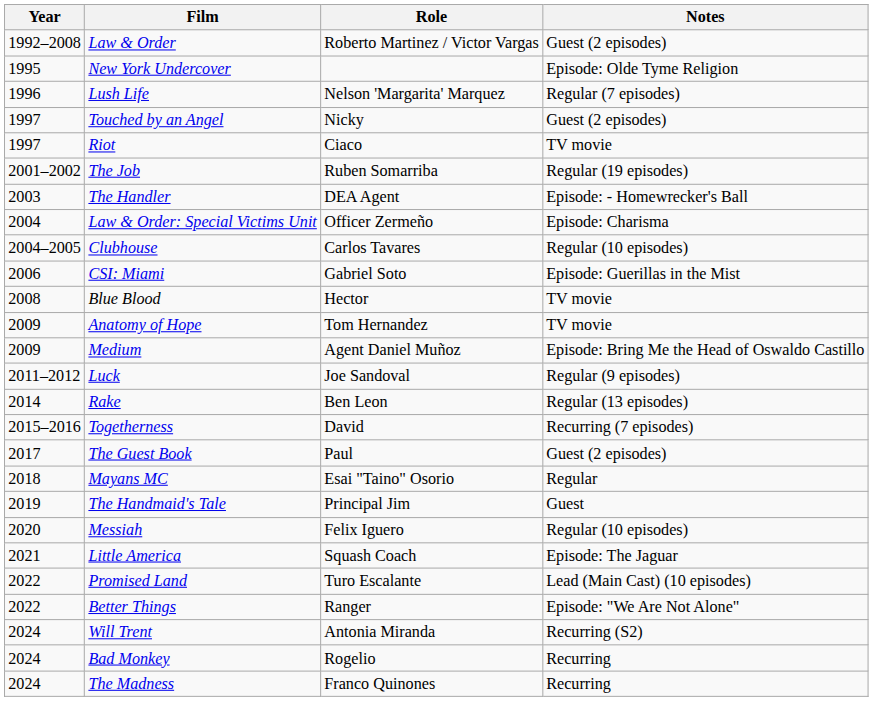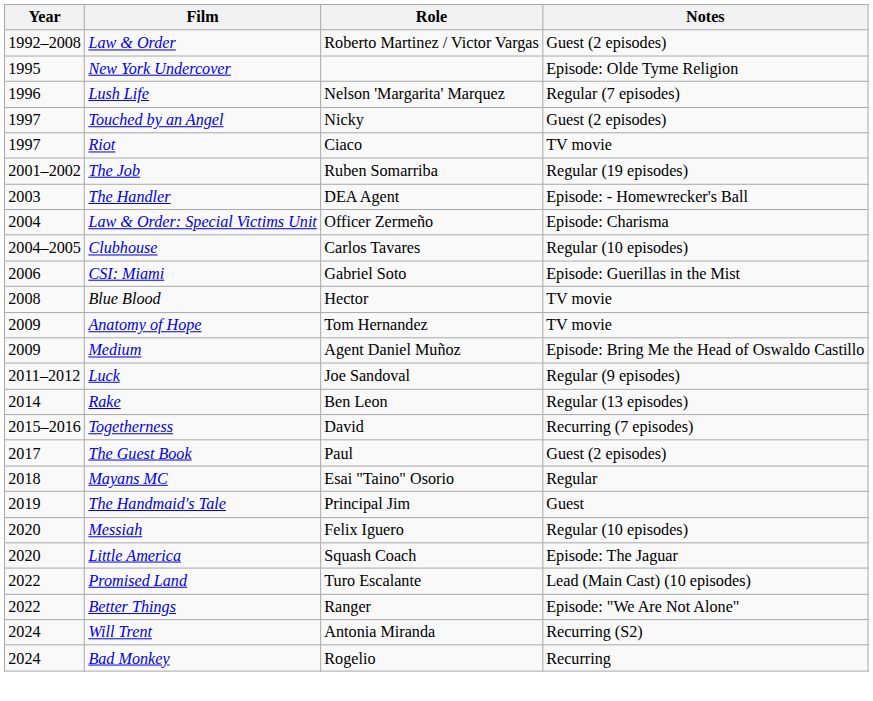 <table class="wikitable sortable" style="font-size:100%">
 <tr style="text-align:center;">
 <th>Year</th>
 <th>Film</th>
 <th>Role</th>
 <th>Notes</th>
 </tr>
 <tr>
 <td>1992–2008</td>
 <td><em><a href='#'>Law & Order</a></em></td>
 <td>Roberto Martinez / Victor Vargas</td>
 <td>Guest (2 episodes)</td>
 </tr>
 <tr>
 <td>1995</td>
 <td><em><a href='#'>New York Undercover</a></em></td>
 <td></td>
 <td>Episode: Olde Tyme Religion</td>
 </tr>
 <tr>
 <td>1996</td>
 <td><em><a href='#'>Lush Life</a></em></td>
 <td>Nelson 'Margarita' Marquez</td>
 <td>Regular (7 episodes)</td>
 </tr>
 <tr>
 <td>1997</td>
 <td><em><a href='#'>Touched by an Angel</a></em></td>
 <td>Nicky</td>
 <td>Guest (2 episodes)</td>
 </tr>
 <tr>
 <td>1997</td>
 <td><em><a href='#'>Riot</a></em></td>
 <td>Ciaco</td>
 <td>TV movie</td>
 </tr>
 <tr>
 <td>2001–2002</td>
 <td><em><a href='#'>The Job</a></em></td>
 <td>Ruben Somarriba</td>
 <td>Regular (19 episodes)</td>
 </tr>
 <tr>
 <td>2003</td>
 <td><em><a href='#'>The Handler</a></em></td>
 <td>DEA Agent</td>
 <td>Episode: - Homewrecker's Ball</td>
 </tr>
 <tr>
 <td>2004</td>
 <td><em><a href='#'>Law & Order: Special Victims Unit</a></em></td>
 <td>Officer Zermeño</td>
 <td>Episode: Charisma</td>
 </tr>
 <tr>
 <td>2004–2005</td>
 <td><em><a href='#'>Clubhouse</a></em></td>
 <td>Carlos Tavares</td>
 <td>Regular (10 episodes)</td>
 </tr>
 <tr>
 <td>2006</td>
 <td><em><a href='#'>CSI: Miami</a></em></td>
 <td>Gabriel Soto</td>
 <td>Episode: Guerillas in the Mist</td>
 </tr>
 <tr>
 <td>2008</td>
 <td><em>Blue Blood</em></td>
 <td>Hector</td>
 <td>TV movie</td>
 </tr>
 <tr>
 <td>2009</td>
 <td><em><a href='#'>Anatomy of Hope</a></em></td>
 <td>Tom Hernandez</td>
 <td>TV movie</td>
 </tr>
 <tr>
 <td>2009</td>
 <td><em><a href='#'>Medium</a></em></td>
 <td>Agent Daniel Muñoz</td>
 <td>Episode: Bring Me the Head of Oswaldo Castillo</td>
 </tr>
 <tr>
 <td>2011–2012</td>
 <td><em><a href='#'>Luck</a></em></td>
 <td>Joe Sandoval</td>
 <td>Regular (9 episodes)</td>
 </tr>
 <tr>
 <td>2014</td>
 <td><em><a href='#'>Rake</a></em></td>
 <td>Ben Leon</td>
 <td>Regular (13 episodes)</td>
 </tr>
 <tr>
 <td>2015–2016</td>
 <td><em><a href='#'>Togetherness</a></em></td>
 <td>David</td>
 <td>Recurring (7 episodes)</td>
 </tr>
 <tr>
 <td>2017</td>
 <td><em><a href='#'>The Guest Book</a></em></td>
 <td>Paul</td>
 <td>Guest (2 episodes)</td>
 </tr>
 <tr>
 <td>2018</td>
 <td><em><a href='#'>Mayans MC</a></em></td>
 <td>Esai "Taino" Osorio</td>
 <td>Regular</td>
 </tr>
 <tr>
 <td>2019</td>
 <td><em><a href='#'>The Handmaid's Tale</a></em></td>
 <td>Principal Jim</td>
 <td>Guest</td>
 </tr>
 <tr>
 <td>2020</td>
 <td><em><a href='#'>Messiah</a></em></td>
 <td>Felix Iguero</td>
 <td>Regular (10 episodes)</td>
 </tr>
 <tr>
-<td>2021</td>
+<td>2020</td>
 <td><em><a href='#'>Little America</a></em></td>
 <td>Squash Coach</td>
 <td>Episode: The Jaguar</td>
 </tr>
 <tr>
 <td>2022</td>
 <td><em><a href='#'>Promised Land</a></em></td>
 <td>Turo Escalante</td>
 <td>Lead (Main Cast) (10 episodes)</td>
 </tr>
 <tr>
 <td>2022</td>
 <td><em><a href='#'>Better Things</a></em></td>
 <td>Ranger</td>
 <td>Episode: "We Are Not Alone"</td>
 </tr>
 <tr>
 <td>2024</td>
 <td><em><a href='#'>Will Trent</a></em></td>
 <td>Antonia Miranda</td>
 <td>Recurring (S2)</td>
 </tr>
 <tr>
 <td>2024</td>
 <td><em><a href='#'>Bad Monkey</a></em></td>
 <td>Rogelio</td>
 <td>Recurring</td>
 </tr>
-<tr>
-<td>2024</td>
-<td><em><a href='#'>The Madness</a></em></td>
-<td>Franco Quinones</td>
-<td>Recurring</td>
-</tr>
 </table>
